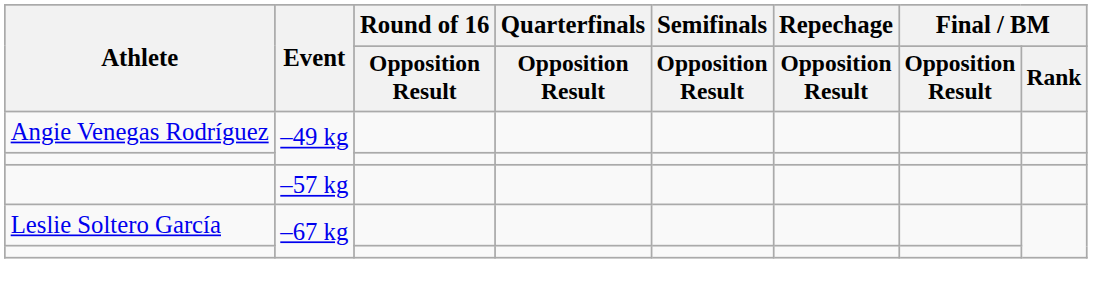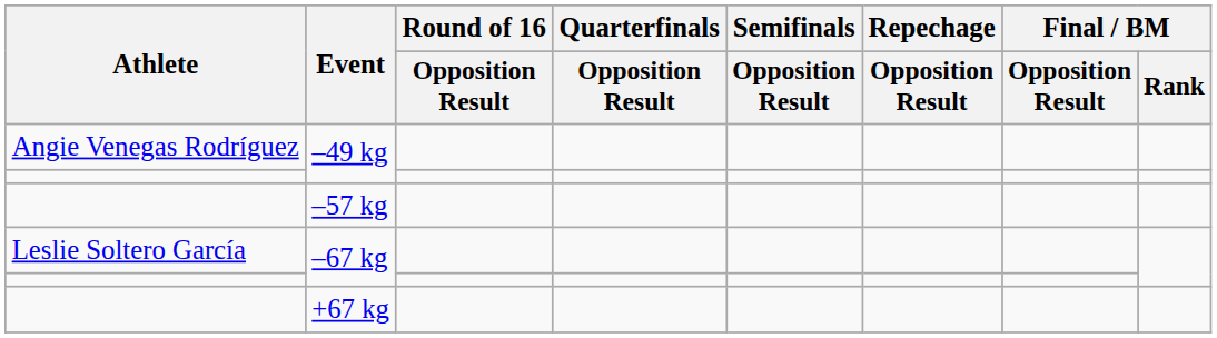 <table class="wikitable" style="font-size:90%">
 <tr>
 <th rowspan=2>Athlete</th>
 <th rowspan=2>Event</th>
 <th>Round of 16</th>
 <th>Quarterfinals</th>
 <th>Semifinals</th>
 <th>Repechage</th>
 <th colspan=2>Final / BM</th>
 </tr>
 <tr style="font-size:95%">
 <th>Opposition<br>Result</th>
 <th>Opposition<br>Result</th>
 <th>Opposition<br>Result</th>
 <th>Opposition<br>Result</th>
 <th>Opposition<br>Result</th>
 <th>Rank</th>
 </tr>
 <tr align=center>
 <td align=left><a href='#'>Angie Venegas Rodríguez</a></td>
 <td align=left rowspan=2><a href='#'>–49 kg</a></td>
 <td></td>
 <td></td>
 <td></td>
 <td></td>
 <td></td>
 <td></td>
 </tr>
 <tr align=center>
 <td align=left></td>
 <td></td>
 <td></td>
 <td></td>
 <td></td>
 <td></td>
 <td></td>
 </tr>
 <tr align=center>
 <td align=left></td>
 <td align=left><a href='#'>–57 kg</a></td>
 <td></td>
 <td></td>
 <td></td>
 <td></td>
 <td></td>
 <td></td>
 </tr>
 <tr align=center>
 <td align=left><a href='#'>Leslie Soltero García</a></td>
 <td align=left rowspan=2><a href='#'>–67 kg</a></td>
 <td></td>
 <td></td>
 <td></td>
 <td></td>
 <td></td>
 </tr>
 <tr align=center>
 <td align=left></td>
 <td></td>
 <td></td>
 <td></td>
 <td></td>
 <td></td>
 </tr>
+<tr align=center>
+<td align=left></td>
+<td align=left><a href='#'>+67 kg</a></td>
+<td></td>
+<td></td>
+<td></td>
+<td></td>
+<td></td>
+<td></td>
+</tr>
 </table>
